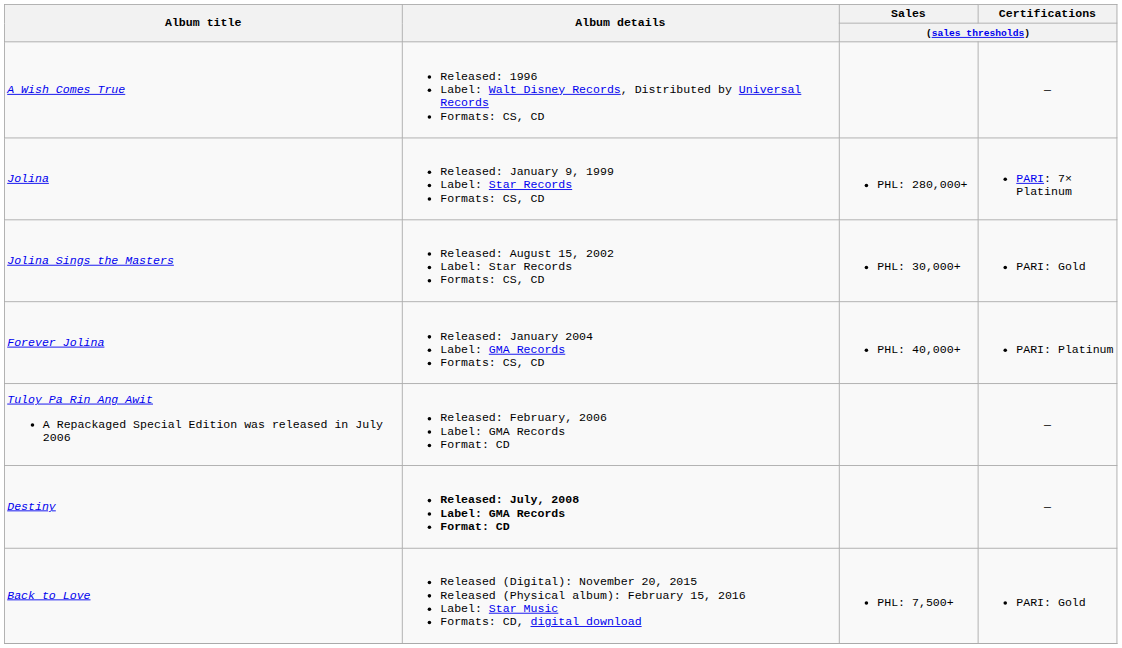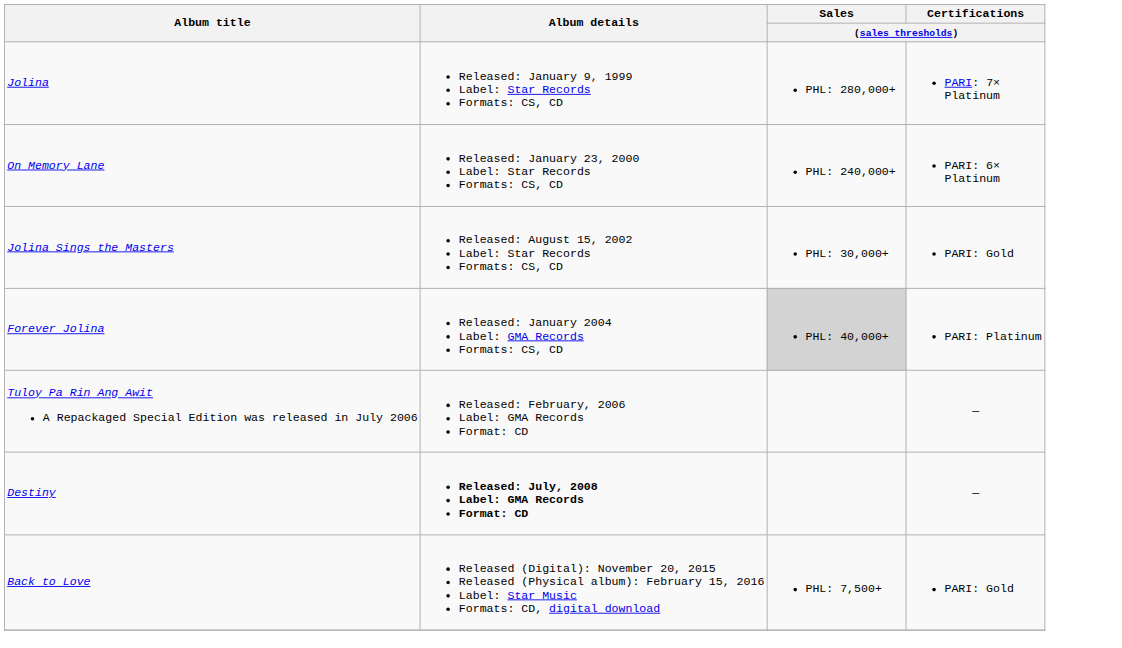 <table class="wikitable">
 <tr>
 <th rowspan=2>Album title</th>
 <th rowspan=2>Album details</th>
 <th width=150>Sales</th>
 <th width=150>Certifications</th>
 </tr>
 <tr>
 <th colspan=2><small>(<a href='#'>sales thresholds</a>)</small></th>
 </tr>
 <tr>
-<td><em><a href='#'>A Wish Comes True</a></em></td>
-<td><br><ul><li>Released: 1996</li><li>Label: <a href='#'>Walt Disney Records</a>, Distributed by <a href='#'>Universal Records</a></li><li>Formats: CS, CD</li></ul></td>
-<td></td>
-<td align=center>—</td>
-</tr>
-<tr>
 <td><em><a href='#'>Jolina</a></em></td>
 <td><br><ul><li>Released: January 9, 1999</li><li>Label: <a href='#'>Star Records</a></li><li>Formats: CS, CD</li></ul></td>
 <td><br><ul><li>PHL: 280,000+</li></ul></td>
 <td><br><ul><li><a href='#'>PARI</a>: 7× Platinum</li></ul></td>
+</tr>
+<tr>
+<td><em><a href='#'>On Memory Lane</a></em></td>
+<td><br><ul><li>Released: January 23, 2000</li><li>Label: Star Records</li><li>Formats: CS, CD</li></ul></td>
+<td><br><ul><li>PHL: 240,000+</li></ul></td>
+<td><br><ul><li>PARI: 6× Platinum</li></ul></td>
 </tr>
 <tr>
 <td><em><a href='#'>Jolina Sings the Masters</a></em></td>
 <td><br><ul><li>Released: August 15, 2002</li><li>Label: Star Records</li><li>Formats: CS, CD</li></ul></td>
 <td><br><ul><li>PHL: 30,000+</li></ul></td>
 <td><br><ul><li>PARI: Gold</li></ul></td>
 </tr>
 <tr>
 <td><em><a href='#'>Forever Jolina</a></em></td>
 <td><br><ul><li>Released: January 2004</li><li>Label: <a href='#'>GMA Records</a></li><li>Formats: CS, CD</li></ul></td>
-<td><br><ul><li>PHL: 40,000+</li></ul></td>
+<td style="background: lightgrey;"><br><ul><li>PHL: 40,000+</li></ul></td>
 <td><br><ul><li>PARI: Platinum</li></ul></td>
 </tr>
 <tr>
 <td><em><a href='#'>Tuloy Pa Rin Ang Awit</a></em><br><ul><li>A Repackaged Special Edition was released in July 2006</li></ul></td>
 <td><br><ul><li>Released: February, 2006</li><li>Label: GMA Records</li><li>Format: CD</li></ul></td>
 <td></td>
 <td align=center>—</td>
 </tr>
 <tr>
 <td><em><a href='#'>Destiny</a></em></td>
 <td><strong><br><ul><li>Released: July, 2008</li><li>Label: GMA Records</li><li>Format: CD</li></ul></strong></td>
 <td></td>
 <td align=center>—</td>
 </tr>
 <tr>
 <td><em><a href='#'>Back to Love</a></em></td>
 <td><br><ul><li>Released (Digital): November 20, 2015</li><li>Released (Physical album): February 15, 2016</li><li>Label: <a href='#'>Star Music</a></li><li>Formats: CD, <a href='#'>digital download</a></li></ul></td>
 <td><br><ul><li>PHL: 7,500+</li></ul></td>
 <td><br><ul><li>PARI: Gold</li></ul></td>
 </tr>
 <tr>
 </tr>
 </table>
